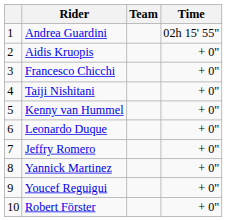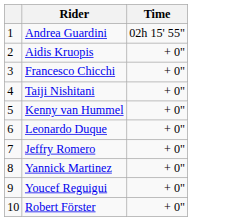 <table class=wikitable>
 <tr>
 <th></th>
 <th>Rider</th>
-<th>Team</th>
 <th>Time</th>
 </tr>
 <tr>
 <td>1</td>
 <td> <a href='#'>Andrea Guardini</a></td>
-<td></td>
 <td align=right>02h 15' 55"</td>
 </tr>
 <tr>
 <td>2</td>
 <td> <a href='#'>Aidis Kruopis</a> </td>
-<td></td>
 <td align=right>+ 0"</td>
 </tr>
 <tr>
 <td>3</td>
 <td> <a href='#'>Francesco Chicchi</a></td>
-<td></td>
 <td align=right>+ 0"</td>
 </tr>
 <tr>
 <td>4</td>
 <td> <a href='#'>Taiji Nishitani</a></td>
-<td></td>
 <td align=right>+ 0"</td>
 </tr>
 <tr>
 <td>5</td>
 <td> <a href='#'>Kenny van Hummel</a></td>
-<td></td>
 <td align=right>+ 0"</td>
 </tr>
 <tr>
 <td>6</td>
 <td> <a href='#'>Leonardo Duque</a></td>
-<td></td>
 <td align=right>+ 0"</td>
 </tr>
 <tr>
 <td>7</td>
 <td> <a href='#'>Jeffry Romero</a></td>
-<td></td>
 <td align=right>+ 0"</td>
 </tr>
 <tr>
 <td>8</td>
 <td> <a href='#'>Yannick Martinez</a></td>
-<td></td>
 <td align=right>+ 0"</td>
 </tr>
 <tr>
 <td>9</td>
 <td> <a href='#'>Youcef Reguigui</a></td>
-<td></td>
 <td align=right>+ 0"</td>
 </tr>
 <tr>
 <td>10</td>
 <td> <a href='#'>Robert Förster</a></td>
-<td></td>
 <td align=right>+ 0"</td>
 </tr>
 </table>
